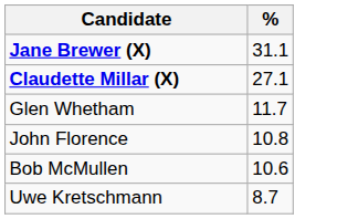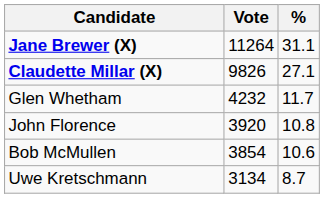 <table class="wikitable">
 <tr>
 <th bgcolor="#DDDDFF" width="200px">Candidate</th>
+<th bgcolor="#DDDDFF">Vote</th>
 <th bgcolor="#DDDDFF">%</th>
 </tr>
 <tr>
 <td><strong><a href='#'>Jane Brewer</a> (X)</strong></td>
+<td>11264</td>
 <td>31.1</td>
 </tr>
 <tr>
 <td><strong><a href='#'>Claudette Millar</a> (X)</strong></td>
+<td>9826</td>
 <td>27.1</td>
 </tr>
 <tr>
 <td>Glen Whetham</td>
+<td>4232</td>
 <td>11.7</td>
 </tr>
 <tr>
 <td>John Florence</td>
+<td>3920</td>
 <td>10.8</td>
 </tr>
 <tr>
 <td>Bob McMullen</td>
+<td>3854</td>
 <td>10.6</td>
 </tr>
 <tr>
 <td>Uwe Kretschmann</td>
+<td>3134</td>
 <td>8.7</td>
 </tr>
 </table>
